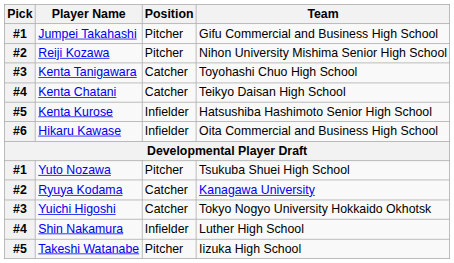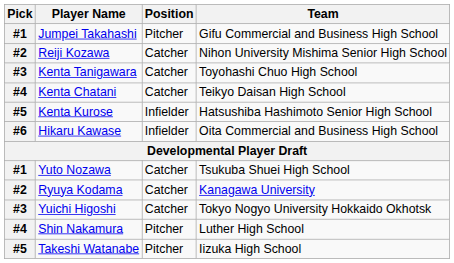 <table class="wikitable">
 <tr>
 <th>Pick</th>
 <th>Player Name</th>
 <th>Position</th>
 <th>Team</th>
 </tr>
 <tr>
 <th>#1</th>
 <td><a href='#'>Jumpei Takahashi</a></td>
 <td>Pitcher</td>
 <td>Gifu Commercial and Business High School</td>
 </tr>
 <tr>
 <th>#2</th>
 <td><a href='#'>Reiji Kozawa</a></td>
-<td>Pitcher</td>
+<td>Catcher</td>
 <td>Nihon University Mishima Senior High School</td>
 </tr>
 <tr>
 <th>#3</th>
 <td><a href='#'>Kenta Tanigawara</a></td>
 <td>Catcher</td>
 <td>Toyohashi Chuo High School</td>
 </tr>
 <tr>
 <th>#4</th>
 <td><a href='#'>Kenta Chatani</a></td>
 <td>Catcher</td>
 <td>Teikyo Daisan High School</td>
 </tr>
 <tr>
 <th>#5</th>
 <td><a href='#'>Kenta Kurose</a></td>
 <td>Infielder</td>
 <td>Hatsushiba Hashimoto Senior High School</td>
 </tr>
 <tr>
 <th>#6</th>
 <td><a href='#'>Hikaru Kawase</a></td>
 <td>Infielder</td>
 <td>Oita Commercial and Business High School</td>
 </tr>
 <tr>
 <th colspan="5">Developmental Player Draft</th>
 </tr>
 <tr>
 <th>#1</th>
 <td><a href='#'>Yuto Nozawa</a></td>
-<td>Pitcher</td>
+<td>Catcher</td>
 <td>Tsukuba Shuei High School</td>
 </tr>
 <tr>
 <th>#2</th>
 <td><a href='#'>Ryuya Kodama</a></td>
 <td>Catcher</td>
 <td><a href='#'>Kanagawa University</a></td>
 </tr>
 <tr>
 <th>#3</th>
 <td><a href='#'>Yuichi Higoshi</a></td>
 <td>Catcher</td>
 <td>Tokyo Nogyo University Hokkaido Okhotsk</td>
 </tr>
 <tr>
 <th>#4</th>
 <td><a href='#'>Shin Nakamura</a></td>
-<td>Infielder</td>
+<td>Pitcher</td>
 <td>Luther High School</td>
 </tr>
 <tr>
 <th>#5</th>
 <td><a href='#'>Takeshi Watanabe</a></td>
 <td>Pitcher</td>
 <td>Iizuka High School</td>
 </tr>
 </table>
